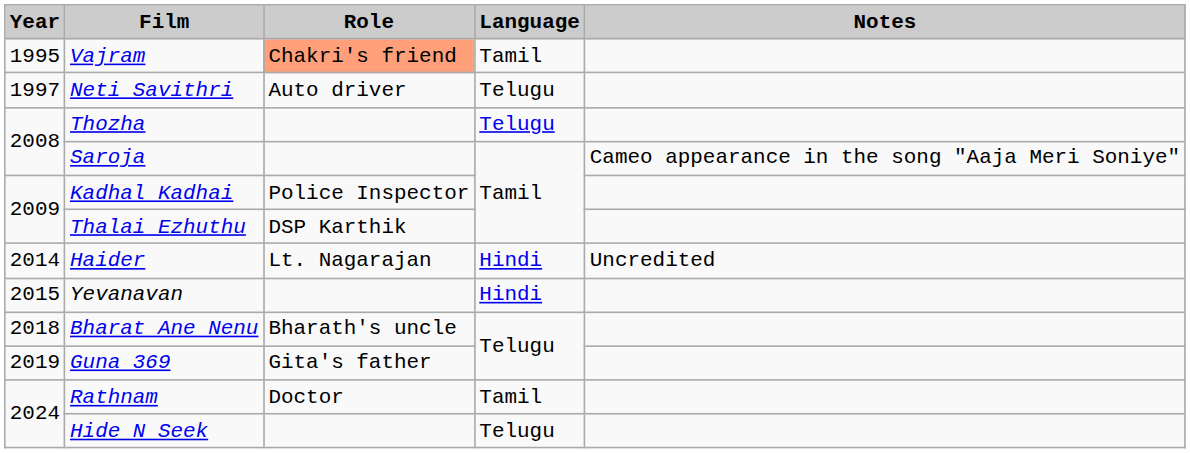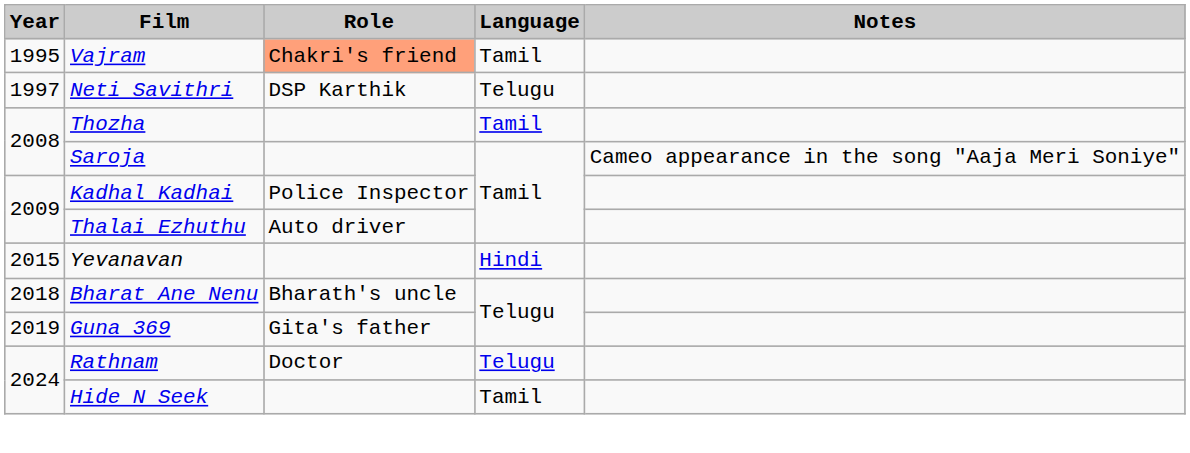 <table class="wikitable">
 <tr>
 <th style="background:#ccc;">Year</th>
 <th style="background:#ccc;">Film</th>
 <th style="background:#ccc;">Role</th>
 <th style="background:#ccc;">Language</th>
 <th style="background:#ccc;">Notes</th>
 </tr>
 <tr>
 <td>1995</td>
 <td><em><a href='#'>Vajram</a></em></td>
 <td style="background: lightsalmon;">Chakri's friend</td>
 <td>Tamil</td>
 <td></td>
 </tr>
 <tr>
 <td>1997</td>
 <td><em><a href='#'>Neti Savithri</a></em></td>
-<td>Auto driver</td>
+<td>DSP Karthik</td>
 <td>Telugu</td>
 <td></td>
 </tr>
 <tr>
 <td rowspan=2>2008</td>
 <td><em><a href='#'>Thozha</a></em></td>
 <td></td>
-<td><a href='#'>Telugu</a></td>
+<td><a href='#'>Tamil</a></td>
 <td></td>
 </tr>
 <tr>
 <td><em><a href='#'>Saroja</a></em></td>
 <td></td>
 <td rowspan="3">Tamil</td>
 <td>Cameo appearance in the song "Aaja Meri Soniye"</td>
 </tr>
 <tr>
 <td rowspan=2>2009</td>
 <td><em><a href='#'>Kadhal Kadhai</a></em></td>
 <td>Police Inspector</td>
 <td></td>
 </tr>
 <tr>
 <td><em><a href='#'>Thalai Ezhuthu</a></em></td>
-<td>DSP Karthik</td>
+<td>Auto driver</td>
 <td></td>
-</tr>
-<tr>
-<td>2014</td>
-<td><em><a href='#'>Haider</a></em></td>
-<td>Lt. Nagarajan</td>
-<td><a href='#'>Hindi</a></td>
-<td>Uncredited</td>
 </tr>
 <tr>
 <td>2015</td>
 <td><em>Yevanavan</em></td>
 <td></td>
 <td><a href='#'>Hindi</a></td>
 <td></td>
 </tr>
 <tr>
 <td>2018</td>
 <td><em><a href='#'>Bharat Ane Nenu</a></em></td>
 <td>Bharath's uncle</td>
 <td rowspan=2>Telugu</td>
 <td></td>
 </tr>
 <tr>
 <td>2019</td>
 <td><em><a href='#'>Guna 369</a></em></td>
 <td>Gita's father</td>
 <td></td>
 </tr>
 <tr>
 <td rowspan=2>2024</td>
 <td><em><a href='#'>Rathnam</a></em></td>
 <td>Doctor</td>
-<td>Tamil</td>
+<td><a href='#'>Telugu</a></td>
 <td></td>
 </tr>
 <tr>
 <td><em><a href='#'>Hide N Seek</a></em></td>
 <td></td>
-<td>Telugu</td>
+<td>Tamil</td>
 <td></td>
 </tr>
 </table>
